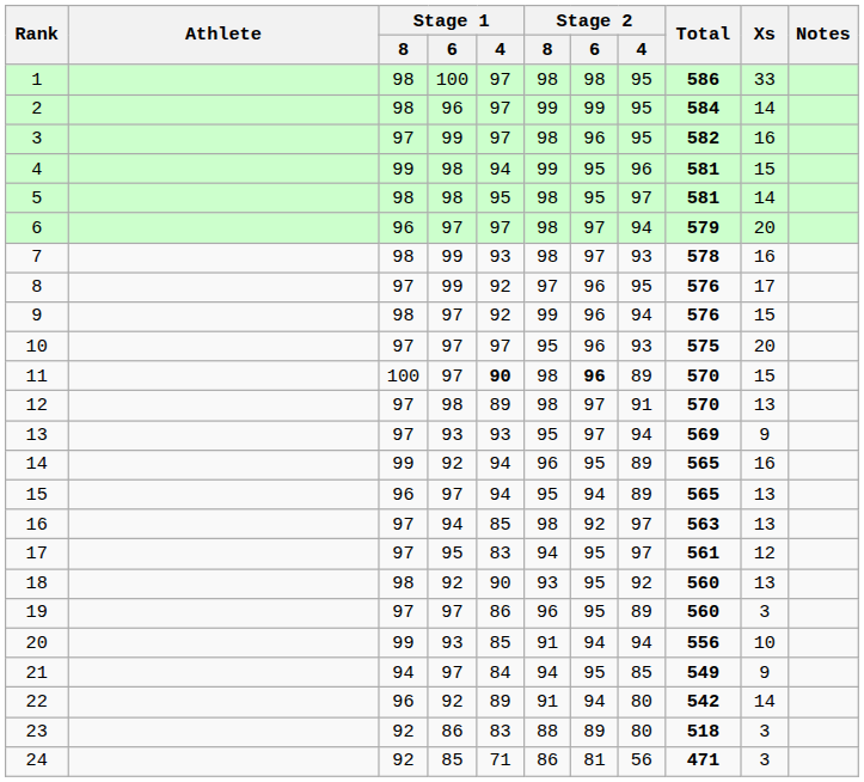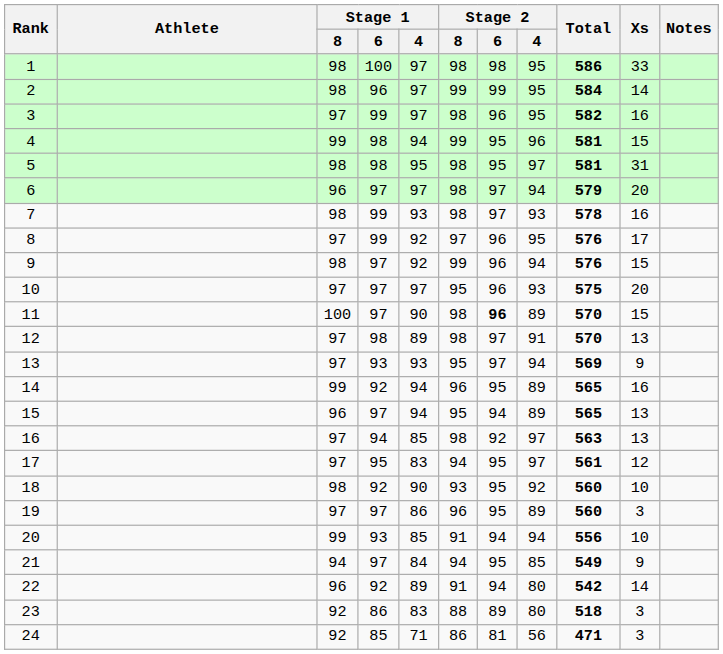 <table class="wikitable" style="text-align:center">
 <tr>
 <th rowspan=2 width=40>Rank</th>
 <th rowspan=2 width=250>Athlete</th>
 <th colspan=3>Stage 1</th>
 <th colspan=3>Stage 2</th>
 <th rowspan=2 width=50>Total</th>
 <th rowspan=2 width=30>Xs</th>
 <th rowspan=2 width=45>Notes</th>
 </tr>
 <tr>
 <th width=30>8</th>
 <th width=30>6</th>
 <th width=30>4</th>
 <th width=30>8</th>
 <th width=30>6</th>
 <th width=30>4</th>
 </tr>
 <tr bgcolor=ccffcc>
 <td>1</td>
 <td align=left></td>
 <td>98</td>
 <td>100</td>
 <td>97</td>
 <td>98</td>
 <td>98</td>
 <td>95</td>
 <td><strong>586</strong></td>
 <td>33</td>
 <td></td>
 </tr>
 <tr bgcolor=ccffcc>
 <td>2</td>
 <td align=left></td>
 <td>98</td>
 <td>96</td>
 <td>97</td>
 <td>99</td>
 <td>99</td>
 <td>95</td>
 <td><strong>584</strong></td>
 <td>14</td>
 <td></td>
 </tr>
 <tr bgcolor=ccffcc>
 <td>3</td>
 <td align=left></td>
 <td>97</td>
 <td>99</td>
 <td>97</td>
 <td>98</td>
 <td>96</td>
 <td>95</td>
 <td><strong>582</strong></td>
 <td>16</td>
 <td></td>
 </tr>
 <tr bgcolor=ccffcc>
 <td>4</td>
 <td align=left></td>
 <td>99</td>
 <td>98</td>
 <td>94</td>
 <td>99</td>
 <td>95</td>
 <td>96</td>
 <td><strong>581</strong></td>
 <td>15</td>
 <td></td>
 </tr>
 <tr bgcolor=ccffcc>
 <td>5</td>
 <td align=left></td>
 <td>98</td>
 <td>98</td>
 <td>95</td>
 <td>98</td>
 <td>95</td>
 <td>97</td>
 <td><strong>581</strong></td>
-<td>14</td>
+<td>31</td>
 <td></td>
 </tr>
 <tr bgcolor=ccffcc>
 <td>6</td>
 <td align=left></td>
 <td>96</td>
 <td>97</td>
 <td>97</td>
 <td>98</td>
 <td>97</td>
 <td>94</td>
 <td><strong>579</strong></td>
 <td>20</td>
 <td></td>
 </tr>
 <tr>
 <td>7</td>
 <td align=left></td>
 <td>98</td>
 <td>99</td>
 <td>93</td>
 <td>98</td>
 <td>97</td>
 <td>93</td>
 <td><strong>578</strong></td>
 <td>16</td>
 <td></td>
 </tr>
 <tr>
 <td>8</td>
 <td align=left></td>
 <td>97</td>
 <td>99</td>
 <td>92</td>
 <td>97</td>
 <td>96</td>
 <td>95</td>
 <td><strong>576</strong></td>
 <td>17</td>
 <td></td>
 </tr>
 <tr>
 <td>9</td>
 <td align=left></td>
 <td>98</td>
 <td>97</td>
 <td>92</td>
 <td>99</td>
 <td>96</td>
 <td>94</td>
 <td><strong>576</strong></td>
 <td>15</td>
 <td></td>
 </tr>
 <tr>
 <td>10</td>
 <td align=left></td>
 <td>97</td>
 <td>97</td>
 <td>97</td>
 <td>95</td>
 <td>96</td>
 <td>93</td>
 <td><strong>575</strong></td>
 <td>20</td>
 <td></td>
 </tr>
 <tr>
 <td>11</td>
 <td align=left></td>
 <td>100</td>
 <td>97</td>
-<td><strong>90</strong></td>
+<td>90</td>
 <td>98</td>
 <td><strong>96</strong></td>
 <td>89</td>
 <td><strong>570</strong></td>
 <td>15</td>
 <td></td>
 </tr>
 <tr>
 <td>12</td>
 <td align=left></td>
 <td>97</td>
 <td>98</td>
 <td>89</td>
 <td>98</td>
 <td>97</td>
 <td>91</td>
 <td><strong>570</strong></td>
 <td>13</td>
 <td></td>
 </tr>
 <tr>
 <td>13</td>
 <td align=left></td>
 <td>97</td>
 <td>93</td>
 <td>93</td>
 <td>95</td>
 <td>97</td>
 <td>94</td>
 <td><strong>569</strong></td>
 <td>9</td>
 <td></td>
 </tr>
 <tr>
 <td>14</td>
 <td align=left></td>
 <td>99</td>
 <td>92</td>
 <td>94</td>
 <td>96</td>
 <td>95</td>
 <td>89</td>
 <td><strong>565</strong></td>
 <td>16</td>
 <td></td>
 </tr>
 <tr>
 <td>15</td>
 <td align=left></td>
 <td>96</td>
 <td>97</td>
 <td>94</td>
 <td>95</td>
 <td>94</td>
 <td>89</td>
 <td><strong>565</strong></td>
 <td>13</td>
 <td></td>
 </tr>
 <tr>
 <td>16</td>
 <td align=left></td>
 <td>97</td>
 <td>94</td>
 <td>85</td>
 <td>98</td>
 <td>92</td>
 <td>97</td>
 <td><strong>563</strong></td>
 <td>13</td>
 <td></td>
 </tr>
 <tr>
 <td>17</td>
 <td align=left></td>
 <td>97</td>
 <td>95</td>
 <td>83</td>
 <td>94</td>
 <td>95</td>
 <td>97</td>
 <td><strong>561</strong></td>
 <td>12</td>
 <td></td>
 </tr>
 <tr>
 <td>18</td>
 <td align=left></td>
 <td>98</td>
 <td>92</td>
 <td>90</td>
 <td>93</td>
 <td>95</td>
 <td>92</td>
 <td><strong>560</strong></td>
-<td>13</td>
+<td>10</td>
 <td></td>
 </tr>
 <tr>
 <td>19</td>
 <td align=left></td>
 <td>97</td>
 <td>97</td>
 <td>86</td>
 <td>96</td>
 <td>95</td>
 <td>89</td>
 <td><strong>560</strong></td>
 <td>3</td>
 <td></td>
 </tr>
 <tr>
 <td>20</td>
 <td align=left></td>
 <td>99</td>
 <td>93</td>
 <td>85</td>
 <td>91</td>
 <td>94</td>
 <td>94</td>
 <td><strong>556</strong></td>
 <td>10</td>
 <td></td>
 </tr>
 <tr>
 <td>21</td>
 <td align=left></td>
 <td>94</td>
 <td>97</td>
 <td>84</td>
 <td>94</td>
 <td>95</td>
 <td>85</td>
 <td><strong>549</strong></td>
 <td>9</td>
 <td></td>
 </tr>
 <tr>
 <td>22</td>
 <td align=left></td>
 <td>96</td>
 <td>92</td>
 <td>89</td>
 <td>91</td>
 <td>94</td>
 <td>80</td>
 <td><strong>542</strong></td>
 <td>14</td>
 <td></td>
 </tr>
 <tr>
 <td>23</td>
 <td align=left></td>
 <td>92</td>
 <td>86</td>
 <td>83</td>
 <td>88</td>
 <td>89</td>
 <td>80</td>
 <td><strong>518</strong></td>
 <td>3</td>
 <td></td>
 </tr>
 <tr>
 <td>24</td>
 <td align=left></td>
 <td>92</td>
 <td>85</td>
 <td>71</td>
 <td>86</td>
 <td>81</td>
 <td>56</td>
 <td><strong>471</strong></td>
 <td>3</td>
 <td></td>
 </tr>
 </table>
